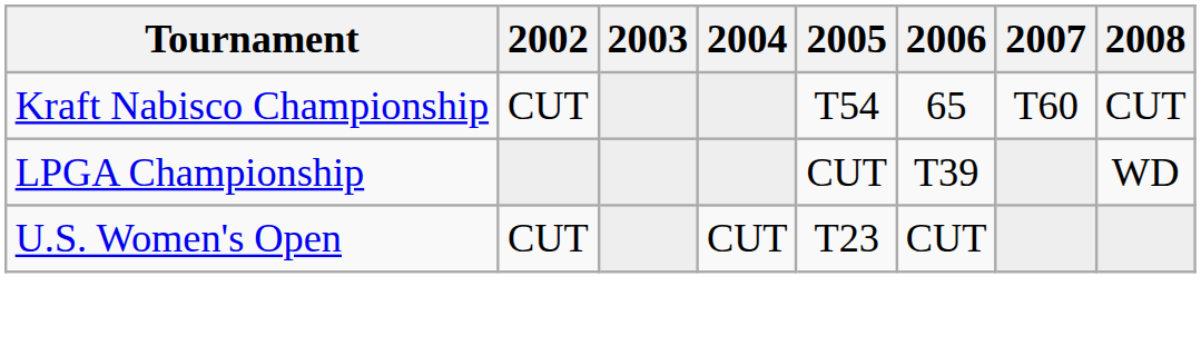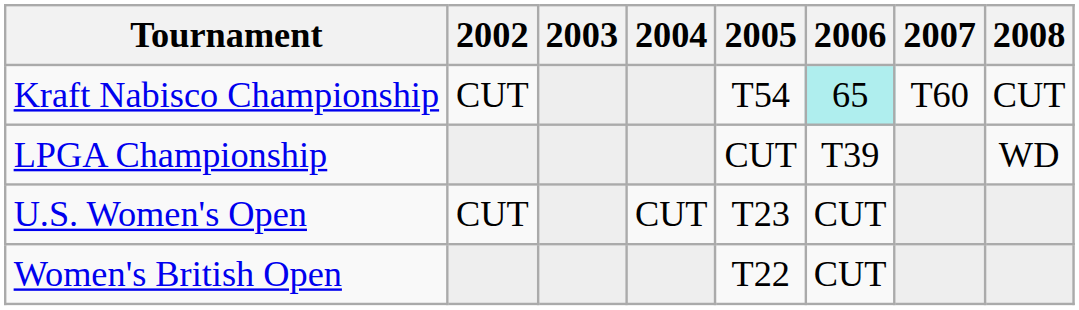 <table class="wikitable" style="font-size:95%;text-align:center;">
 <tr>
 <th>Tournament</th>
 <th>2002</th>
 <th>2003</th>
 <th>2004</th>
 <th>2005</th>
 <th>2006</th>
 <th>2007</th>
 <th>2008</th>
 </tr>
 <tr>
 <td align=left><a href='#'>Kraft Nabisco Championship</a></td>
 <td>CUT</td>
 <td style="background:#eeeeee;"></td>
 <td style="background:#eeeeee;"></td>
 <td>T54</td>
-<td>65</td>
+<td style="background: paleturquoise;">65</td>
 <td>T60</td>
 <td>CUT</td>
 </tr>
 <tr>
 <td align=left><a href='#'>LPGA Championship</a></td>
 <td style="background:#eeeeee;"></td>
 <td style="background:#eeeeee;"></td>
 <td style="background:#eeeeee;"></td>
 <td>CUT</td>
 <td>T39</td>
 <td style="background:#eeeeee;"></td>
 <td>WD</td>
 </tr>
 <tr>
 <td align=left><a href='#'>U.S. Women's Open</a></td>
 <td>CUT</td>
 <td style="background:#eeeeee;"></td>
 <td>CUT</td>
 <td>T23</td>
 <td>CUT</td>
 <td style="background:#eeeeee;"></td>
 <td style="background:#eeeeee;"></td>
 </tr>
+<tr>
+<td align=left><a href='#'>Women's British Open</a></td>
+<td style="background:#eeeeee;"></td>
+<td style="background:#eeeeee;"></td>
+<td style="background:#eeeeee;"></td>
+<td>T22</td>
+<td>CUT</td>
+<td style="background:#eeeeee;"></td>
+<td style="background:#eeeeee;"></td>
+</tr>
 </table>
